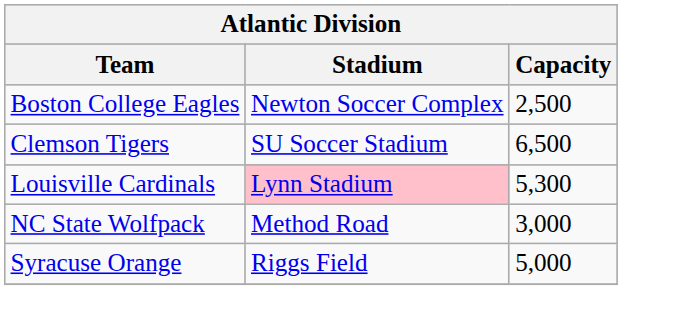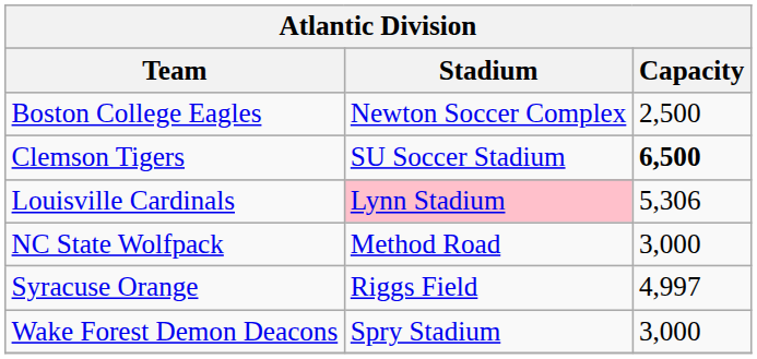 <table class="wikitable" style="text-align:left">
 <tr>
 <th colspan=3>Atlantic Division</th>
 </tr>
 <tr>
 <th>Team</th>
 <th>Stadium</th>
 <th>Capacity</th>
 </tr>
 <tr>
 <td><a href='#'>Boston College Eagles</a></td>
 <td><a href='#'>Newton Soccer Complex</a></td>
 <td>2,500</td>
 </tr>
 <tr>
 <td><a href='#'>Clemson Tigers</a></td>
 <td><a href='#'>SU Soccer Stadium</a></td>
-<td>6,500</td>
+<td><strong>6,500</strong></td>
 </tr>
 <tr>
 <td><a href='#'>Louisville Cardinals</a></td>
 <td style="background: pink;"><a href='#'>Lynn Stadium</a></td>
-<td>5,300</td>
+<td>5,306</td>
 </tr>
 <tr>
 <td><a href='#'>NC State Wolfpack</a></td>
 <td><a href='#'>Method Road</a></td>
 <td>3,000</td>
 </tr>
 <tr>
 <td><a href='#'>Syracuse Orange</a></td>
 <td><a href='#'>Riggs Field</a></td>
-<td>5,000</td>
+<td>4,997</td>
+</tr>
+<tr>
+<td><a href='#'>Wake Forest Demon Deacons</a></td>
+<td><a href='#'>Spry Stadium</a></td>
+<td>3,000</td>
 </tr>
 <tr>
 </tr>
 </table>
